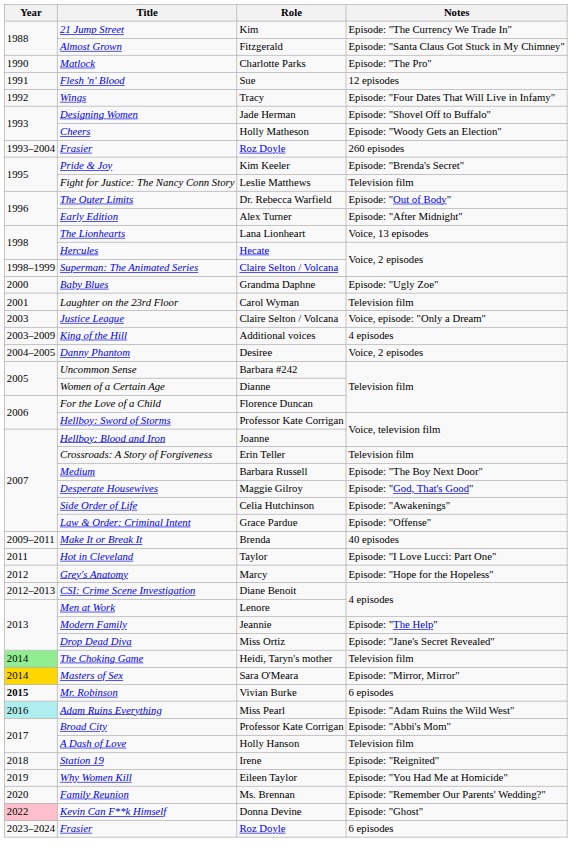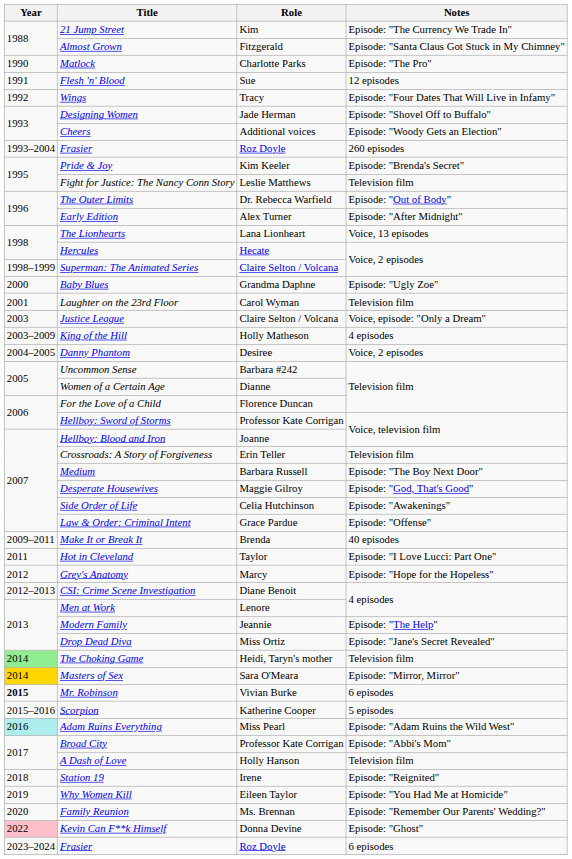 <table class="wikitable">
 <tr>
 <th>Year</th>
 <th>Title</th>
 <th>Role</th>
 <th>Notes</th>
 </tr>
 <tr>
 <td rowspan="2">1988</td>
 <td><em><a href='#'>21 Jump Street</a></em></td>
 <td>Kim</td>
 <td>Episode: "The Currency We Trade In"</td>
 </tr>
 <tr>
 <td><em><a href='#'>Almost Grown</a></em></td>
 <td>Fitzgerald</td>
 <td>Episode: "Santa Claus Got Stuck in My Chimney"</td>
 </tr>
 <tr>
 <td>1990</td>
 <td><em><a href='#'>Matlock</a></em></td>
 <td>Charlotte Parks</td>
 <td>Episode: "The Pro"</td>
 </tr>
 <tr>
 <td>1991</td>
 <td><em><a href='#'>Flesh 'n' Blood</a></em></td>
 <td>Sue</td>
 <td>12 episodes</td>
 </tr>
 <tr>
 <td>1992</td>
 <td><em><a href='#'>Wings</a></em></td>
 <td>Tracy</td>
 <td>Episode: "Four Dates That Will Live in Infamy"</td>
 </tr>
 <tr>
 <td rowspan="2">1993</td>
 <td><em><a href='#'>Designing Women</a></em></td>
 <td>Jade Herman</td>
 <td>Episode: "Shovel Off to Buffalo"</td>
 </tr>
 <tr>
 <td><em><a href='#'>Cheers</a></em></td>
-<td>Holly Matheson</td>
+<td>Additional voices</td>
 <td>Episode: "Woody Gets an Election"</td>
 </tr>
 <tr>
 <td>1993–2004</td>
 <td><em><a href='#'>Frasier</a></em></td>
 <td><a href='#'>Roz Doyle</a></td>
 <td>260 episodes</td>
 </tr>
 <tr>
 <td rowspan="2">1995</td>
 <td><em><a href='#'>Pride & Joy</a></em></td>
 <td>Kim Keeler</td>
 <td>Episode: "Brenda's Secret"</td>
 </tr>
 <tr>
 <td><em>Fight for Justice: The Nancy Conn Story</em></td>
 <td>Leslie Matthews</td>
 <td>Television film</td>
 </tr>
 <tr>
 <td rowspan="2">1996</td>
 <td><em><a href='#'>The Outer Limits</a></em></td>
 <td>Dr. Rebecca Warfield</td>
 <td>Episode: "<a href='#'>Out of Body</a>"</td>
 </tr>
 <tr>
 <td><em><a href='#'>Early Edition</a></em></td>
 <td>Alex Turner</td>
 <td>Episode: "After Midnight"</td>
 </tr>
 <tr>
 <td rowspan="2">1998</td>
 <td><em><a href='#'>The Lionhearts</a></em></td>
 <td>Lana Lionheart</td>
 <td>Voice, 13 episodes</td>
 </tr>
 <tr>
 <td><em><a href='#'>Hercules</a></em></td>
 <td><a href='#'>Hecate</a></td>
 <td rowspan="2">Voice, 2 episodes</td>
 </tr>
 <tr>
 <td>1998–1999</td>
 <td><em><a href='#'>Superman: The Animated Series</a></em></td>
 <td><a href='#'>Claire Selton / Volcana</a></td>
 </tr>
 <tr>
 <td>2000</td>
 <td><em><a href='#'>Baby Blues</a></em></td>
 <td>Grandma Daphne</td>
 <td>Episode: "Ugly Zoe"</td>
 </tr>
 <tr>
 <td>2001</td>
 <td><em>Laughter on the 23rd Floor</em></td>
 <td>Carol Wyman</td>
 <td>Television film</td>
 </tr>
 <tr>
 <td>2003</td>
 <td><em><a href='#'>Justice League</a></em></td>
 <td>Claire Selton / Volcana</td>
 <td>Voice, episode: "Only a Dream"</td>
 </tr>
 <tr>
 <td>2003–2009</td>
 <td><em><a href='#'>King of the Hill</a></em></td>
-<td>Additional voices</td>
+<td>Holly Matheson</td>
 <td>4 episodes</td>
 </tr>
 <tr>
 <td>2004–2005</td>
 <td><em><a href='#'>Danny Phantom</a></em></td>
 <td>Desiree</td>
 <td>Voice, 2 episodes</td>
 </tr>
 <tr>
 <td rowspan="2">2005</td>
 <td><em>Uncommon Sense</em></td>
 <td>Barbara #242</td>
 <td rowspan="3">Television film</td>
 </tr>
 <tr>
 <td><em>Women of a Certain Age</em></td>
 <td>Dianne</td>
 </tr>
 <tr>
 <td rowspan="2">2006</td>
 <td><em>For the Love of a Child</em></td>
 <td>Florence Duncan</td>
 </tr>
 <tr>
 <td><em><a href='#'>Hellboy: Sword of Storms</a></em></td>
 <td>Professor Kate Corrigan</td>
 <td rowspan="2">Voice, television film</td>
 </tr>
 <tr>
 <td rowspan="6">2007</td>
 <td><em><a href='#'>Hellboy: Blood and Iron</a></em></td>
 <td>Joanne</td>
 </tr>
 <tr>
 <td><em>Crossroads: A Story of Forgiveness</em></td>
 <td>Erin Teller</td>
 <td>Television film</td>
 </tr>
 <tr>
 <td><em><a href='#'>Medium</a></em></td>
 <td>Barbara Russell</td>
 <td>Episode: "The Boy Next Door"</td>
 </tr>
 <tr>
 <td><em><a href='#'>Desperate Housewives</a></em></td>
 <td>Maggie Gilroy</td>
 <td>Episode: "<a href='#'>God, That's Good</a>"</td>
 </tr>
 <tr>
 <td><em><a href='#'>Side Order of Life</a></em></td>
 <td>Celia Hutchinson</td>
 <td>Episode: "Awakenings"</td>
 </tr>
 <tr>
 <td><em><a href='#'>Law & Order: Criminal Intent</a></em></td>
 <td>Grace Pardue</td>
 <td>Episode: "Offense"</td>
 </tr>
 <tr>
 <td>2009–2011</td>
 <td><em><a href='#'>Make It or Break It</a></em></td>
 <td>Brenda</td>
 <td>40 episodes</td>
 </tr>
 <tr>
 <td>2011</td>
 <td><em><a href='#'>Hot in Cleveland</a></em></td>
 <td>Taylor</td>
 <td>Episode: "I Love Lucci: Part One"</td>
 </tr>
 <tr>
 <td>2012</td>
 <td><em><a href='#'>Grey's Anatomy</a></em></td>
 <td>Marcy</td>
 <td>Episode: "Hope for the Hopeless"</td>
 </tr>
 <tr>
 <td>2012–2013</td>
 <td><em><a href='#'>CSI: Crime Scene Investigation</a></em></td>
 <td>Diane Benoit</td>
 <td rowspan="2">4 episodes</td>
 </tr>
 <tr>
 <td rowspan="3">2013</td>
 <td><em><a href='#'>Men at Work</a></em></td>
 <td>Lenore</td>
 </tr>
 <tr>
 <td><em><a href='#'>Modern Family</a></em></td>
 <td>Jeannie</td>
 <td>Episode: "<a href='#'>The Help</a>"</td>
 </tr>
 <tr>
 <td><em><a href='#'>Drop Dead Diva</a></em></td>
 <td>Miss Ortiz</td>
 <td>Episode: "Jane's Secret Revealed"</td>
 </tr>
 <tr>
 <td style="background: lightgreen;">2014</td>
 <td><em><a href='#'>The Choking Game</a></em></td>
 <td>Heidi, Taryn's mother</td>
 <td>Television film</td>
 </tr>
 <tr>
 <td style="background: gold;">2014</td>
 <td><em><a href='#'>Masters of Sex</a></em></td>
 <td>Sara O'Meara</td>
 <td>Episode: "Mirror, Mirror"</td>
 </tr>
 <tr>
 <td><strong>2015</strong></td>
 <td><em><a href='#'>Mr. Robinson</a></em></td>
 <td>Vivian Burke</td>
 <td>6 episodes</td>
 </tr>
 <tr>
+<td>2015–2016</td>
+<td><em><a href='#'>Scorpion</a></em></td>
+<td>Katherine Cooper</td>
+<td>5 episodes</td>
+</tr>
+<tr>
 <td style="background: paleturquoise;">2016</td>
 <td><em><a href='#'>Adam Ruins Everything</a></em></td>
 <td>Miss Pearl</td>
 <td>Episode: "Adam Ruins the Wild West"</td>
 </tr>
 <tr>
 <td rowspan="2">2017</td>
 <td><em><a href='#'>Broad City</a></em></td>
 <td>Professor Kate Corrigan</td>
 <td>Episode: "Abbi's Mom"</td>
 </tr>
 <tr>
 <td><em><a href='#'>A Dash of Love</a></em></td>
 <td>Holly Hanson</td>
 <td>Television film</td>
 </tr>
 <tr>
 <td>2018</td>
 <td><em><a href='#'>Station 19</a></em></td>
 <td>Irene</td>
 <td>Episode: "Reignited"</td>
 </tr>
 <tr>
 <td>2019</td>
 <td><em><a href='#'>Why Women Kill</a></em></td>
 <td>Eileen Taylor</td>
 <td>Episode: "You Had Me at Homicide"</td>
 </tr>
 <tr>
 <td>2020</td>
 <td><em><a href='#'>Family Reunion</a></em></td>
 <td>Ms. Brennan</td>
 <td>Episode: "Remember Our Parents' Wedding?"</td>
 </tr>
 <tr>
 <td style="background: pink;">2022</td>
 <td><em><a href='#'>Kevin Can F**k Himself</a></em></td>
 <td>Donna Devine</td>
 <td>Episode: "Ghost"</td>
 </tr>
 <tr>
 <td>2023–2024</td>
 <td><em><a href='#'>Frasier</a></em></td>
 <td><a href='#'>Roz Doyle</a></td>
 <td>6 episodes</td>
 </tr>
 </table>
